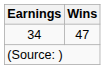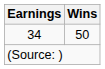 <table class="wikitable">
 <tr>
 <th>Earnings</th>
 <th>Wins</th>
 </tr>
 <tr>
 <td style="text-align:center;">34</td>
-<td style="text-align:center;">47</td>
+<td style="text-align:center;">50</td>
 </tr>
 <tr>
 <td colspan="2">(Source: )</td>
 </tr>
 </table>
